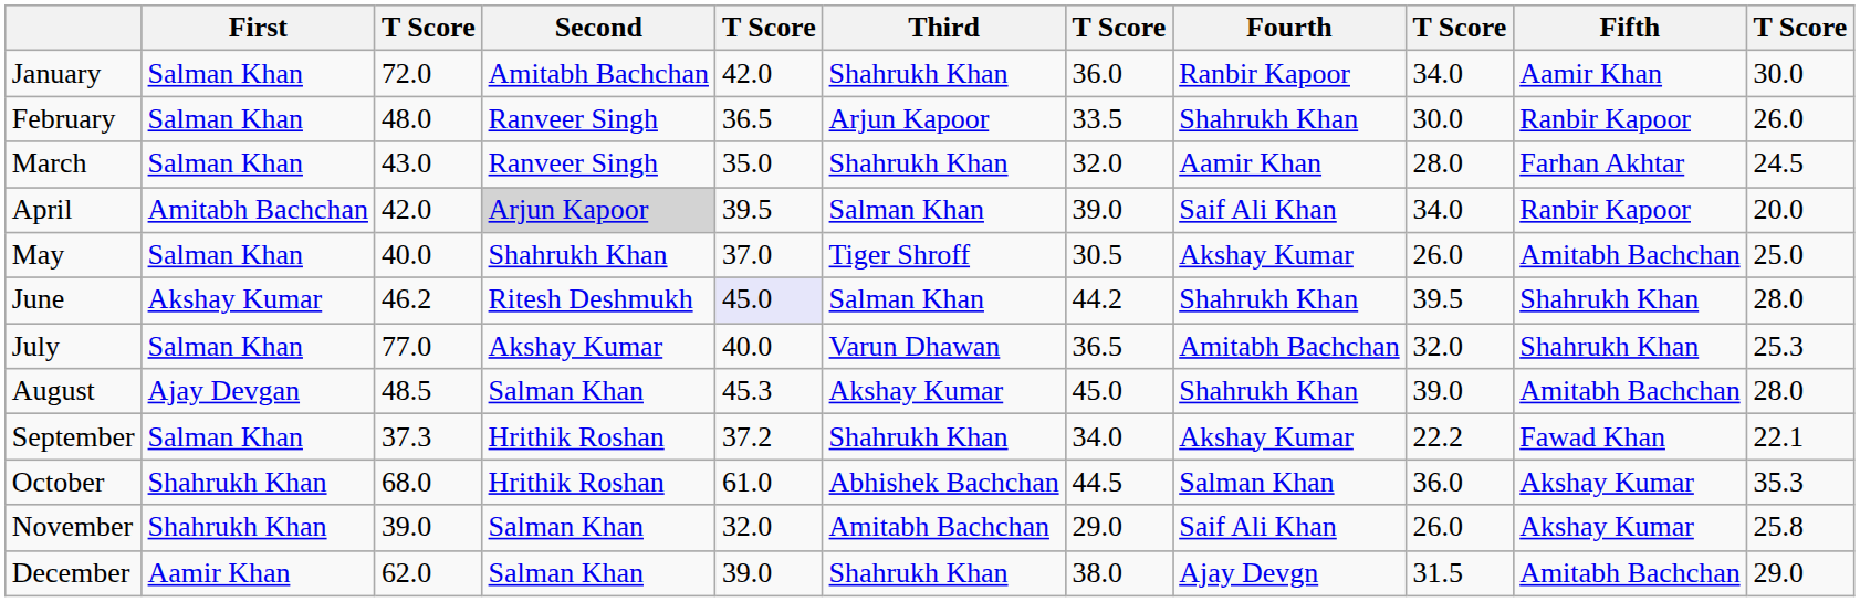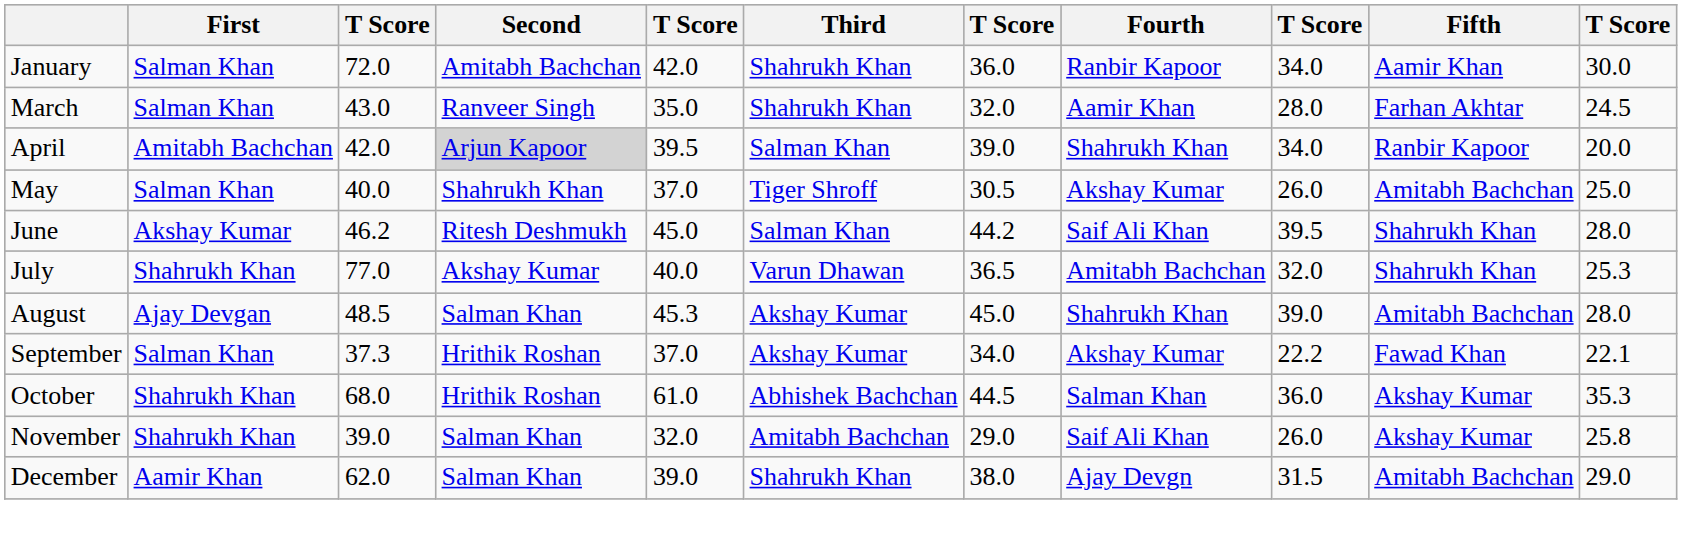 <table class="wikitable sortable">
 <tr>
 <th></th>
 <th>First</th>
 <th>T Score</th>
 <th>Second</th>
 <th>T Score</th>
 <th>Third</th>
 <th>T Score</th>
 <th>Fourth</th>
 <th>T Score</th>
 <th>Fifth</th>
 <th>T Score</th>
 </tr>
 <tr>
 <td>January</td>
 <td><a href='#'>Salman Khan</a></td>
 <td>72.0</td>
 <td><a href='#'>Amitabh Bachchan</a></td>
 <td>42.0</td>
 <td><a href='#'>Shahrukh Khan</a></td>
 <td>36.0</td>
 <td><a href='#'>Ranbir Kapoor</a></td>
 <td>34.0</td>
 <td><a href='#'>Aamir Khan</a></td>
 <td>30.0</td>
 </tr>
 <tr>
-<td>February</td>
-<td><a href='#'>Salman Khan</a></td>
-<td>48.0</td>
-<td><a href='#'>Ranveer Singh</a></td>
-<td>36.5</td>
-<td><a href='#'>Arjun Kapoor</a></td>
-<td>33.5</td>
-<td><a href='#'>Shahrukh Khan</a></td>
-<td>30.0</td>
-<td><a href='#'>Ranbir Kapoor</a></td>
-<td>26.0</td>
-</tr>
-<tr>
 <td>March</td>
 <td><a href='#'>Salman Khan</a></td>
 <td>43.0</td>
 <td><a href='#'>Ranveer Singh</a></td>
 <td>35.0</td>
 <td><a href='#'>Shahrukh Khan</a></td>
 <td>32.0</td>
 <td><a href='#'>Aamir Khan</a></td>
 <td>28.0</td>
 <td><a href='#'>Farhan Akhtar</a></td>
 <td>24.5</td>
 </tr>
 <tr>
 <td>April</td>
 <td><a href='#'>Amitabh Bachchan</a></td>
 <td>42.0</td>
 <td style="background: lightgrey;"><a href='#'>Arjun Kapoor</a></td>
 <td>39.5</td>
 <td><a href='#'>Salman Khan</a></td>
 <td>39.0</td>
-<td><a href='#'>Saif Ali Khan</a></td>
+<td><a href='#'>Shahrukh Khan</a></td>
 <td>34.0</td>
 <td><a href='#'>Ranbir Kapoor</a></td>
 <td>20.0</td>
 </tr>
 <tr>
 <td>May</td>
 <td><a href='#'>Salman Khan</a></td>
 <td>40.0</td>
 <td><a href='#'>Shahrukh Khan</a></td>
 <td>37.0</td>
 <td><a href='#'>Tiger Shroff</a></td>
 <td>30.5</td>
 <td><a href='#'>Akshay Kumar</a></td>
 <td>26.0</td>
 <td><a href='#'>Amitabh Bachchan</a></td>
 <td>25.0</td>
 </tr>
 <tr>
 <td>June</td>
 <td><a href='#'>Akshay Kumar</a></td>
 <td>46.2</td>
 <td><a href='#'>Ritesh Deshmukh</a></td>
-<td style="background: lavender;">45.0</td>
+<td>45.0</td>
 <td><a href='#'>Salman Khan</a></td>
 <td>44.2</td>
-<td><a href='#'>Shahrukh Khan</a></td>
+<td><a href='#'>Saif Ali Khan</a></td>
 <td>39.5</td>
 <td><a href='#'>Shahrukh Khan</a></td>
 <td>28.0</td>
 </tr>
 <tr>
 <td>July</td>
-<td><a href='#'>Salman Khan</a></td>
+<td><a href='#'>Shahrukh Khan</a></td>
 <td>77.0</td>
 <td><a href='#'>Akshay Kumar</a></td>
 <td>40.0</td>
 <td><a href='#'>Varun Dhawan</a></td>
 <td>36.5</td>
 <td><a href='#'>Amitabh Bachchan</a></td>
 <td>32.0</td>
 <td><a href='#'>Shahrukh Khan</a></td>
 <td>25.3</td>
 </tr>
 <tr>
 <td>August</td>
 <td><a href='#'>Ajay Devgan</a></td>
 <td>48.5</td>
 <td><a href='#'>Salman Khan</a></td>
 <td>45.3</td>
 <td><a href='#'>Akshay Kumar</a></td>
 <td>45.0</td>
 <td><a href='#'>Shahrukh Khan</a></td>
 <td>39.0</td>
 <td><a href='#'>Amitabh Bachchan</a></td>
 <td>28.0</td>
 </tr>
 <tr>
 <td>September</td>
 <td><a href='#'>Salman Khan</a></td>
 <td>37.3</td>
 <td><a href='#'>Hrithik Roshan</a></td>
-<td>37.2</td>
-<td><a href='#'>Shahrukh Khan</a></td>
+<td>37.0</td>
+<td><a href='#'>Akshay Kumar</a></td>
 <td>34.0</td>
 <td><a href='#'>Akshay Kumar</a></td>
 <td>22.2</td>
 <td><a href='#'>Fawad Khan</a></td>
 <td>22.1</td>
 </tr>
 <tr>
 <td>October</td>
 <td><a href='#'>Shahrukh Khan</a></td>
 <td>68.0</td>
 <td><a href='#'>Hrithik Roshan</a></td>
 <td>61.0</td>
 <td><a href='#'>Abhishek Bachchan</a></td>
 <td>44.5</td>
 <td><a href='#'>Salman Khan</a></td>
 <td>36.0</td>
 <td><a href='#'>Akshay Kumar</a></td>
 <td>35.3</td>
 </tr>
 <tr>
 <td>November</td>
 <td><a href='#'>Shahrukh Khan</a></td>
 <td>39.0</td>
 <td><a href='#'>Salman Khan</a></td>
 <td>32.0</td>
 <td><a href='#'>Amitabh Bachchan</a></td>
 <td>29.0</td>
 <td><a href='#'>Saif Ali Khan</a></td>
 <td>26.0</td>
 <td><a href='#'>Akshay Kumar</a></td>
 <td>25.8</td>
 </tr>
 <tr>
 <td>December</td>
 <td><a href='#'>Aamir Khan</a></td>
 <td>62.0</td>
 <td><a href='#'>Salman Khan</a></td>
 <td>39.0</td>
 <td><a href='#'>Shahrukh Khan</a></td>
 <td>38.0</td>
 <td><a href='#'>Ajay Devgn</a></td>
 <td>31.5</td>
 <td><a href='#'>Amitabh Bachchan</a></td>
 <td>29.0</td>
 </tr>
 </table>
